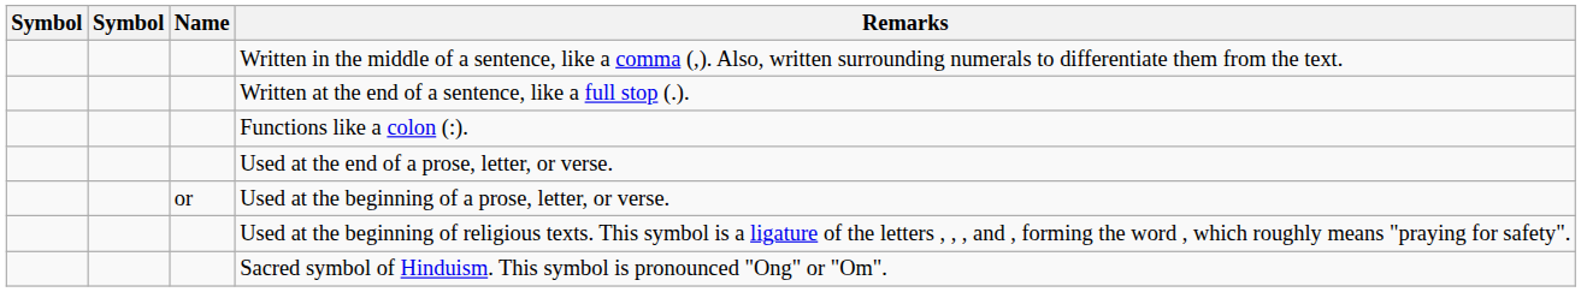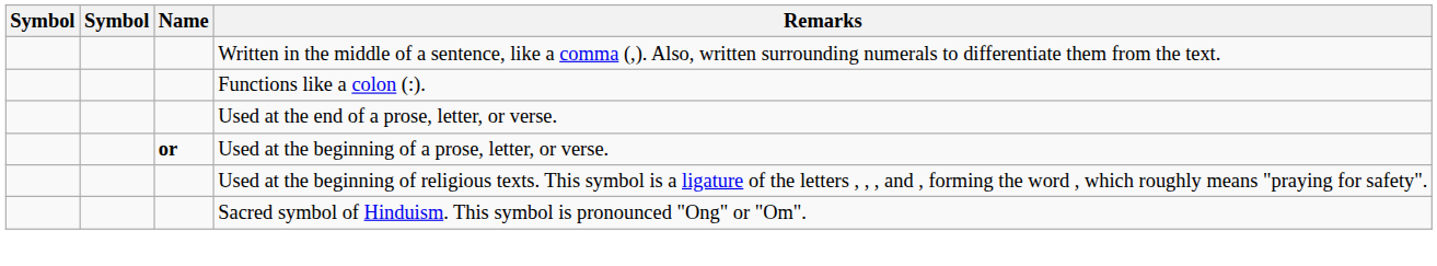 <table class="wikitable" style="margin:1em auto;">
 <tr>
 <th align=center>Symbol</th>
 <th align=center>Symbol</th>
 <th align=center>Name</th>
 <th align=center>Remarks</th>
 </tr>
 <tr>
 <td align=center></td>
 <td align=center></td>
 <td><br></td>
 <td>Written in the middle of a sentence, like a <a href='#'>comma</a> (,). Also, written surrounding numerals to differentiate them from the text.</td>
 </tr>
 <tr>
 <td align=center></td>
 <td align=center></td>
-<td><br></td>
-<td>Written at the end of a sentence, like a <a href='#'>full stop</a> (.).</td>
-</tr>
-<tr>
-<td align=center></td>
-<td align=center></td>
 <td></td>
 <td>Functions like a <a href='#'>colon</a> (:).</td>
 </tr>
 <tr>
 <td align=center></td>
 <td align=center></td>
 <td></td>
 <td>Used at the end of a prose, letter, or verse.</td>
 </tr>
 <tr>
 <td align=center></td>
 <td align=center></td>
-<td> or </td>
+<td><strong> or </strong></td>
 <td>Used at the beginning of a prose, letter, or verse.</td>
 </tr>
 <tr>
 <td align=center></td>
 <td align=center></td>
 <td></td>
 <td>Used at the beginning of religious texts. This symbol is a <a href='#'>ligature</a> of the letters , , , and , forming the word , which roughly means "praying for safety".</td>
 </tr>
 <tr>
 <td align=center></td>
 <td align=center></td>
 <td></td>
 <td>Sacred symbol of <a href='#'>Hinduism</a>. This symbol is pronounced "Ong" or "Om".</td>
 </tr>
 </table>
